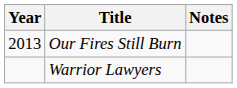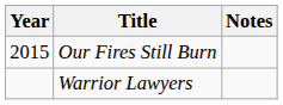 <table class="wikitable">
 <tr>
 <th scope="col">Year</th>
 <th scope="col">Title</th>
 <th scope="col">Notes</th>
 </tr>
 <tr>
-<td>2013</td>
+<td>2015</td>
 <td><em>Our Fires Still Burn</em></td>
 <td></td>
 </tr>
 <tr>
 <td></td>
 <td><em>Warrior Lawyers</em></td>
 <td></td>
 </tr>
 </table>
